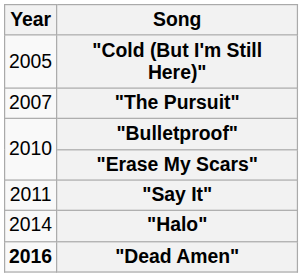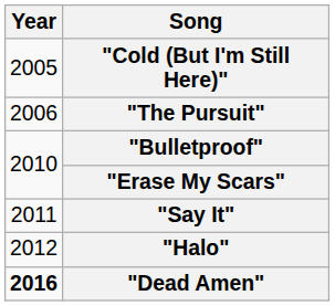 <table class="wikitable plainrowheaders" style="text-align:center;">
 <tr>
 <th scope="col">Year</th>
 <th scope="col" style="width:12em;">Song</th>
 </tr>
 <tr>
 <td>2005</td>
 <th scope="row">"Cold (But I'm Still Here)"</th>
 </tr>
 <tr>
-<td>2007</td>
+<td>2006</td>
 <th scope="row">"The Pursuit"</th>
 </tr>
 <tr>
 <td rowspan="2">2010</td>
 <th scope="row">"Bulletproof"</th>
 </tr>
 <tr>
 <th scope="row">"Erase My Scars"</th>
 </tr>
 <tr>
 <td>2011</td>
 <th scope="row">"Say It"</th>
 </tr>
 <tr>
-<td>2014</td>
+<td>2012</td>
 <th scope="row">"Halo"</th>
 </tr>
 <tr>
 <td><strong>2016</strong></td>
 <th scope="row">"Dead Amen"</th>
 </tr>
 </table>
